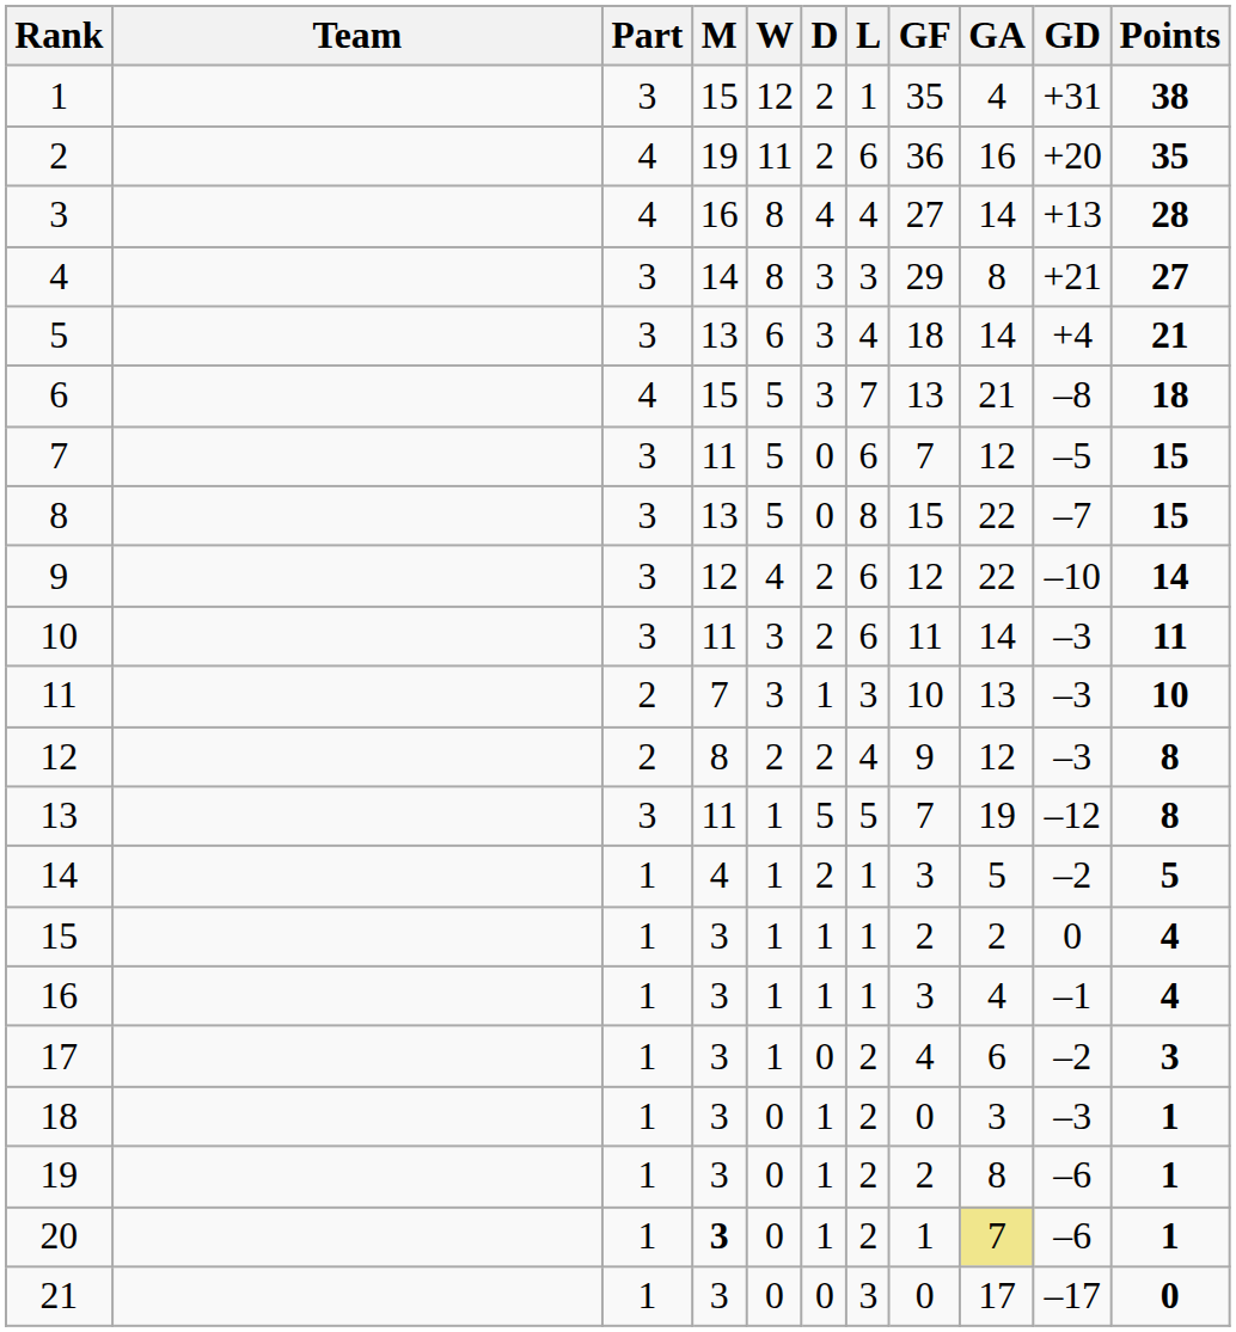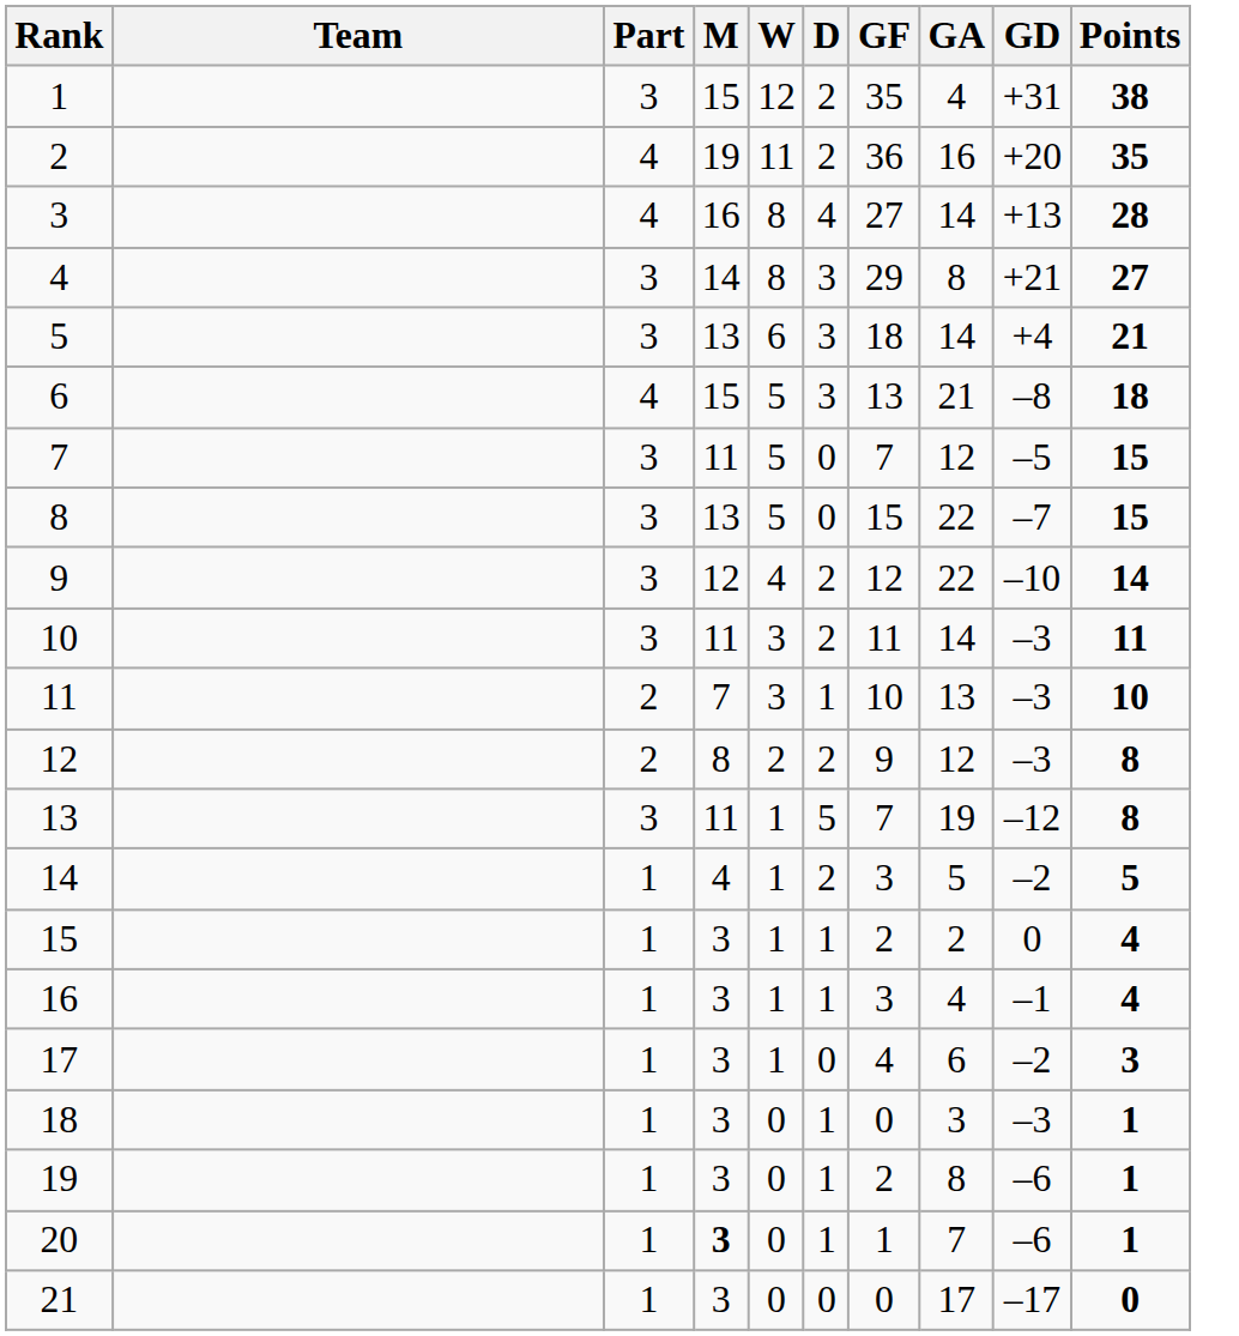 <table class="wikitable sortable" style="text-align:center">
 <tr>
 <th>Rank</th>
 <th width=200>Team</th>
 <th>Part</th>
 <th>M</th>
 <th>W</th>
 <th>D</th>
-<th>L</th>
 <th>GF</th>
 <th>GA</th>
 <th>GD</th>
 <th>Points</th>
 </tr>
 <tr>
 <td>1</td>
 <td align=left></td>
 <td>3</td>
 <td>15</td>
 <td>12</td>
 <td>2</td>
-<td>1</td>
 <td>35</td>
 <td>4</td>
 <td>+31</td>
 <td><strong>38</strong></td>
 </tr>
 <tr>
 <td>2</td>
 <td align=left></td>
 <td>4</td>
 <td>19</td>
 <td>11</td>
 <td>2</td>
-<td>6</td>
 <td>36</td>
 <td>16</td>
 <td>+20</td>
 <td><strong>35</strong></td>
 </tr>
 <tr>
 <td>3</td>
 <td align=left></td>
 <td>4</td>
 <td>16</td>
 <td>8</td>
-<td>4</td>
 <td>4</td>
 <td>27</td>
 <td>14</td>
 <td>+13</td>
 <td><strong>28</strong></td>
 </tr>
 <tr>
 <td>4</td>
 <td align=left></td>
 <td>3</td>
 <td>14</td>
 <td>8</td>
 <td>3</td>
-<td>3</td>
 <td>29</td>
 <td>8</td>
 <td>+21</td>
 <td><strong>27</strong></td>
 </tr>
 <tr>
 <td>5</td>
 <td align=left></td>
 <td>3</td>
 <td>13</td>
 <td>6</td>
 <td>3</td>
-<td>4</td>
 <td>18</td>
 <td>14</td>
 <td>+4</td>
 <td><strong>21</strong></td>
 </tr>
 <tr>
 <td>6</td>
 <td align=left></td>
 <td>4</td>
 <td>15</td>
 <td>5</td>
 <td>3</td>
-<td>7</td>
 <td>13</td>
 <td>21</td>
 <td>–8</td>
 <td><strong>18</strong></td>
 </tr>
 <tr>
 <td>7</td>
 <td align=left></td>
 <td>3</td>
 <td>11</td>
 <td>5</td>
 <td>0</td>
-<td>6</td>
 <td>7</td>
 <td>12</td>
 <td>–5</td>
 <td><strong>15</strong></td>
 </tr>
 <tr>
 <td>8</td>
 <td align=left></td>
 <td>3</td>
 <td>13</td>
 <td>5</td>
 <td>0</td>
-<td>8</td>
 <td>15</td>
 <td>22</td>
 <td>–7</td>
 <td><strong>15</strong></td>
 </tr>
 <tr>
 <td>9</td>
 <td align=left></td>
 <td>3</td>
 <td>12</td>
 <td>4</td>
 <td>2</td>
-<td>6</td>
 <td>12</td>
 <td>22</td>
 <td>–10</td>
 <td><strong>14</strong></td>
 </tr>
 <tr>
 <td>10</td>
 <td align=left></td>
 <td>3</td>
 <td>11</td>
 <td>3</td>
 <td>2</td>
-<td>6</td>
 <td>11</td>
 <td>14</td>
 <td>–3</td>
 <td><strong>11</strong></td>
 </tr>
 <tr>
 <td>11</td>
 <td align=left></td>
 <td>2</td>
 <td>7</td>
 <td>3</td>
 <td>1</td>
-<td>3</td>
 <td>10</td>
 <td>13</td>
 <td>–3</td>
 <td><strong>10</strong></td>
 </tr>
 <tr>
 <td>12</td>
 <td align=left></td>
 <td>2</td>
 <td>8</td>
 <td>2</td>
 <td>2</td>
-<td>4</td>
 <td>9</td>
 <td>12</td>
 <td>–3</td>
 <td><strong>8</strong></td>
 </tr>
 <tr>
 <td>13</td>
 <td align=left></td>
 <td>3</td>
 <td>11</td>
 <td>1</td>
-<td>5</td>
 <td>5</td>
 <td>7</td>
 <td>19</td>
 <td>–12</td>
 <td><strong>8</strong></td>
 </tr>
 <tr>
 <td>14</td>
 <td align=left></td>
 <td>1</td>
 <td>4</td>
 <td>1</td>
 <td>2</td>
-<td>1</td>
 <td>3</td>
 <td>5</td>
 <td>–2</td>
 <td><strong>5</strong></td>
 </tr>
 <tr>
 <td>15</td>
 <td align=left></td>
 <td>1</td>
 <td>3</td>
-<td>1</td>
 <td>1</td>
 <td>1</td>
 <td>2</td>
 <td>2</td>
 <td>0</td>
 <td><strong>4</strong></td>
 </tr>
 <tr>
 <td>16</td>
 <td align=left></td>
 <td>1</td>
 <td>3</td>
 <td>1</td>
 <td>1</td>
-<td>1</td>
 <td>3</td>
 <td>4</td>
 <td>–1</td>
 <td><strong>4</strong></td>
 </tr>
 <tr>
 <td>17</td>
 <td align=left></td>
 <td>1</td>
 <td>3</td>
 <td>1</td>
 <td>0</td>
-<td>2</td>
 <td>4</td>
 <td>6</td>
 <td>–2</td>
 <td><strong>3</strong></td>
 </tr>
 <tr>
 <td>18</td>
 <td align=left></td>
 <td>1</td>
 <td>3</td>
 <td>0</td>
 <td>1</td>
-<td>2</td>
 <td>0</td>
 <td>3</td>
 <td>–3</td>
 <td><strong>1</strong></td>
 </tr>
 <tr>
 <td>19</td>
 <td align=left></td>
 <td>1</td>
 <td>3</td>
 <td>0</td>
 <td>1</td>
 <td>2</td>
-<td>2</td>
 <td>8</td>
 <td>–6</td>
 <td><strong>1</strong></td>
 </tr>
 <tr>
 <td>20</td>
 <td align=left></td>
 <td>1</td>
 <td><strong>3</strong></td>
 <td>0</td>
 <td>1</td>
-<td>2</td>
 <td>1</td>
-<td style="background: khaki;">7</td>
+<td>7</td>
 <td>–6</td>
 <td><strong>1</strong></td>
 </tr>
 <tr>
 <td>21</td>
 <td align=left></td>
 <td>1</td>
 <td>3</td>
 <td>0</td>
 <td>0</td>
-<td>3</td>
 <td>0</td>
 <td>17</td>
 <td>–17</td>
 <td><strong>0</strong></td>
 </tr>
 </table>
